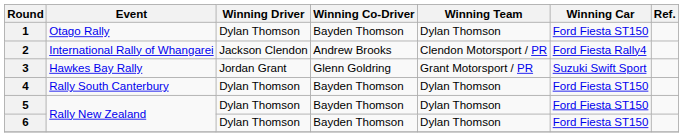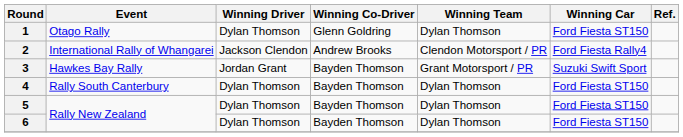 <table class="wikitable" style=font-size:85%;>
 <tr>
 <th>Round</th>
 <th>Event</th>
 <th>Winning Driver</th>
 <th>Winning Co-Driver</th>
 <th>Winning Team</th>
 <th>Winning Car</th>
 <th>Ref.</th>
 </tr>
 <tr>
 <th>1</th>
 <td> <a href='#'>Otago Rally</a></td>
 <td> Dylan Thomson</td>
-<td> Bayden Thomson</td>
+<td> Glenn Goldring</td>
 <td> Dylan Thomson</td>
 <td> <a href='#'>Ford Fiesta ST150</a></td>
 <td></td>
 </tr>
 <tr>
 <th>2</th>
 <td> <a href='#'>International Rally of Whangarei</a></td>
 <td> Jackson Clendon</td>
 <td> Andrew Brooks</td>
 <td> Clendon Motorsport / <a href='#'>PR</a></td>
 <td> <a href='#'>Ford Fiesta Rally4</a></td>
 <td></td>
 </tr>
 <tr>
 <th>3</th>
 <td> <a href='#'>Hawkes Bay Rally</a></td>
 <td> Jordan Grant</td>
-<td> Glenn Goldring</td>
+<td> Bayden Thomson</td>
 <td> Grant Motorsport / <a href='#'>PR</a></td>
 <td> <a href='#'>Suzuki Swift Sport</a></td>
 <td></td>
 </tr>
 <tr>
 <th>4</th>
 <td> <a href='#'>Rally South Canterbury</a></td>
 <td> Dylan Thomson</td>
 <td> Bayden Thomson</td>
 <td> Dylan Thomson</td>
 <td> <a href='#'>Ford Fiesta ST150</a></td>
 <td></td>
 </tr>
 <tr>
 <th>5</th>
 <td rowspan=2> <a href='#'>Rally New Zealand</a></td>
 <td> Dylan Thomson</td>
 <td> Bayden Thomson</td>
 <td> Dylan Thomson</td>
 <td> <a href='#'>Ford Fiesta ST150</a></td>
 <td></td>
 </tr>
 <tr>
 <th>6</th>
 <td> Dylan Thomson</td>
 <td> Bayden Thomson</td>
 <td> Dylan Thomson</td>
 <td> <a href='#'>Ford Fiesta ST150</a></td>
 <td></td>
 </tr>
 <tr>
 </tr>
 </table>
